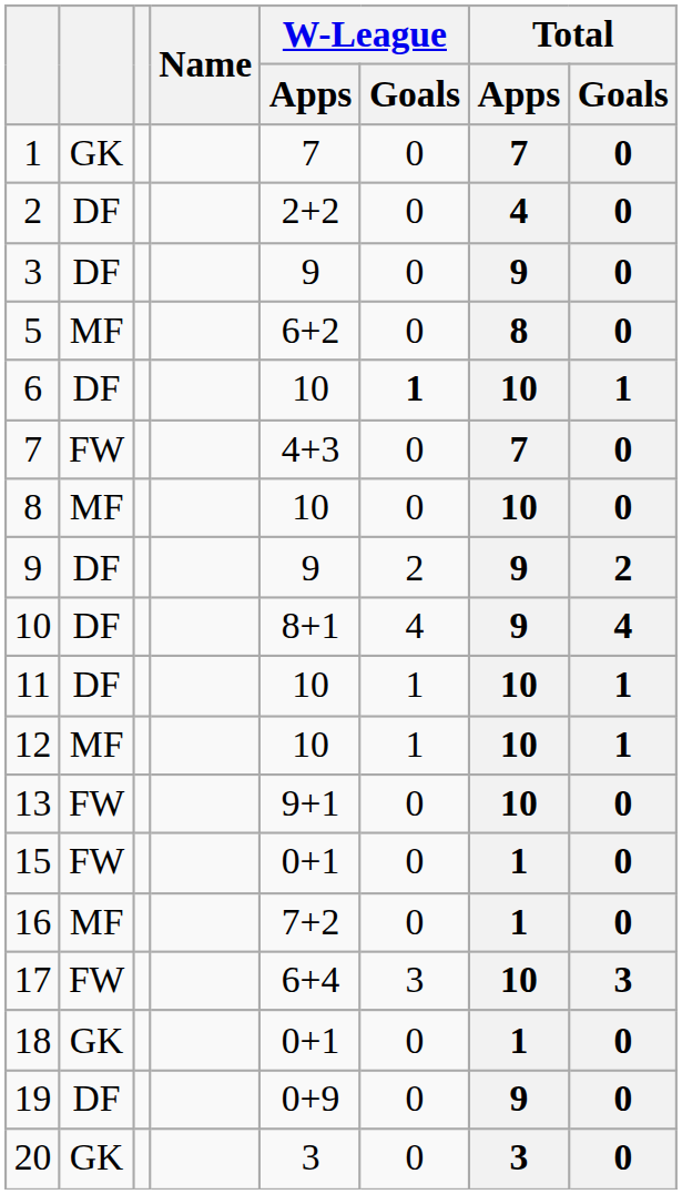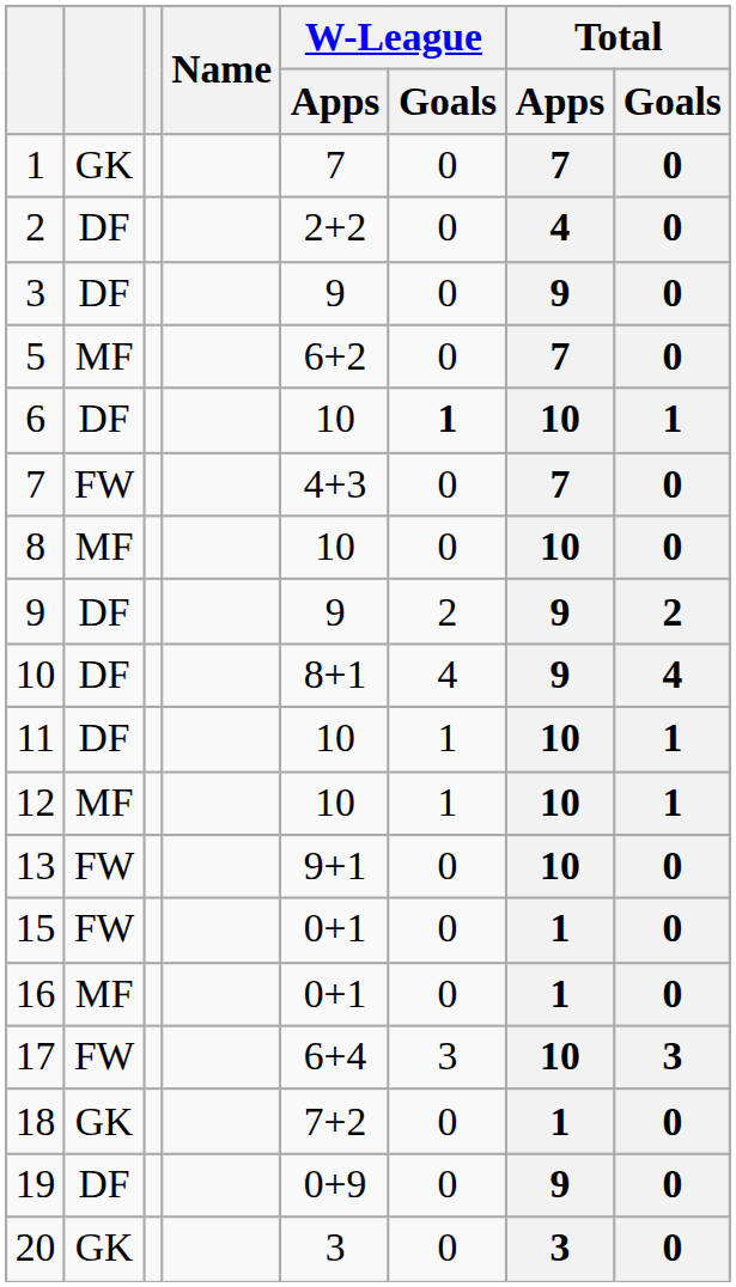 <table class="wikitable sortable" style="text-align:center;">
 <tr>
 <th rowspan="2"></th>
 <th rowspan="2"></th>
 <th rowspan="2"></th>
 <th rowspan="2">Name</th>
 <th colspan="2"><a href='#'>W-League</a></th>
 <th colspan="2">Total</th>
 </tr>
 <tr>
 <th>Apps</th>
 <th>Goals</th>
 <th>Apps</th>
 <th>Goals</th>
 </tr>
 <tr>
 <td>1</td>
 <td>GK</td>
 <td></td>
 <td align="left"><br></td>
 <td>7</td>
 <td>0<br></td>
 <th>7</th>
 <th>0</th>
 </tr>
 <tr>
 <td>2</td>
 <td>DF</td>
 <td></td>
 <td align="left"><br></td>
 <td>2+2</td>
 <td>0<br></td>
 <th>4</th>
 <th>0</th>
 </tr>
 <tr>
 <td>3</td>
 <td>DF</td>
 <td></td>
 <td align="left"><br></td>
 <td>9</td>
 <td>0<br></td>
 <th>9</th>
 <th>0</th>
 </tr>
 <tr>
 <td>5</td>
 <td>MF</td>
 <td></td>
 <td align="left"><br></td>
 <td>6+2</td>
 <td>0<br></td>
-<th>8</th>
+<th>7</th>
 <th>0</th>
 </tr>
 <tr>
 <td>6</td>
 <td>DF</td>
 <td></td>
 <td align="left"><br></td>
 <td>10</td>
 <td><strong>1<br></strong></td>
 <th>10</th>
 <th>1</th>
 </tr>
 <tr>
 <td>7</td>
 <td>FW</td>
 <td></td>
 <td align="left"><br></td>
 <td>4+3</td>
 <td>0<br></td>
 <th>7</th>
 <th>0</th>
 </tr>
 <tr>
 <td>8</td>
 <td>MF</td>
 <td></td>
 <td align="left"><br></td>
 <td>10</td>
 <td>0<br></td>
 <th>10</th>
 <th>0</th>
 </tr>
 <tr>
 <td>9</td>
 <td>DF</td>
 <td></td>
 <td align="left"><br></td>
 <td>9</td>
 <td>2<br></td>
 <th>9</th>
 <th>2</th>
 </tr>
 <tr>
 <td>10</td>
 <td>DF</td>
 <td></td>
 <td align="left"><br></td>
 <td>8+1</td>
 <td>4<br></td>
 <th>9</th>
 <th>4</th>
 </tr>
 <tr>
 <td>11</td>
 <td>DF</td>
 <td></td>
 <td align="left"><br></td>
 <td>10</td>
 <td>1<br></td>
 <th>10</th>
 <th>1</th>
 </tr>
 <tr>
 <td>12</td>
 <td>MF</td>
 <td></td>
 <td align="left"><br></td>
 <td>10</td>
 <td>1<br></td>
 <th>10</th>
 <th>1</th>
 </tr>
 <tr>
 <td>13</td>
 <td>FW</td>
 <td></td>
 <td align="left"><br></td>
 <td>9+1</td>
 <td>0<br></td>
 <th>10</th>
 <th>0</th>
 </tr>
 <tr>
 <td>15</td>
 <td>FW</td>
 <td></td>
 <td align="left"><br></td>
 <td>0+1</td>
 <td>0<br></td>
 <th>1</th>
 <th>0</th>
 </tr>
 <tr>
 <td>16</td>
 <td>MF</td>
 <td></td>
 <td align="left"><br></td>
-<td>7+2</td>
+<td>0+1</td>
 <td>0<br></td>
 <th>1</th>
 <th>0</th>
 </tr>
 <tr>
 <td>17</td>
 <td>FW</td>
 <td></td>
 <td align="left"><br></td>
 <td>6+4</td>
 <td>3<br></td>
 <th>10</th>
 <th>3</th>
 </tr>
 <tr>
 <td>18</td>
 <td>GK</td>
 <td></td>
 <td align="left"><br></td>
-<td>0+1</td>
+<td>7+2</td>
 <td>0<br></td>
 <th>1</th>
 <th>0</th>
 </tr>
 <tr>
 <td>19</td>
 <td>DF</td>
 <td></td>
 <td align="left"><br></td>
 <td>0+9</td>
 <td>0<br></td>
 <th>9</th>
 <th>0</th>
 </tr>
 <tr>
 <td>20</td>
 <td>GK</td>
 <td></td>
 <td align="left"><br></td>
 <td>3</td>
 <td>0<br></td>
 <th>3</th>
 <th>0</th>
 </tr>
 </table>
